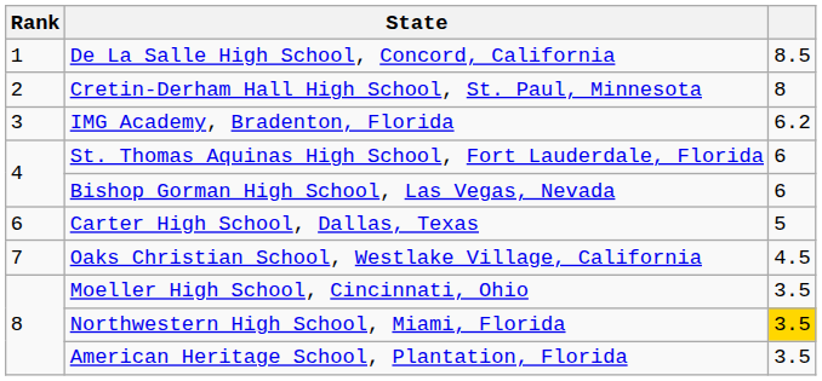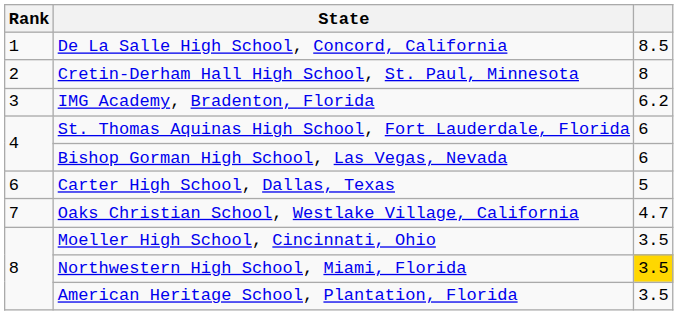 <table class="wikitable sortable">
 <tr>
 <th>Rank</th>
 <th>State</th>
 <th></th>
 </tr>
 <tr>
 <td rowspan=1>1</td>
 <td><a href='#'>De La Salle High School</a>, <a href='#'>Concord, California</a></td>
 <td>8.5</td>
 </tr>
 <tr>
 <td rowspan=1>2</td>
 <td><a href='#'>Cretin-Derham Hall High School</a>, <a href='#'>St. Paul, Minnesota</a></td>
 <td>8</td>
 </tr>
 <tr>
 <td rowspan=1>3</td>
 <td><a href='#'>IMG Academy</a>, <a href='#'>Bradenton, Florida</a></td>
 <td>6.2</td>
 </tr>
 <tr>
 <td rowspan=2>4</td>
 <td><a href='#'>St. Thomas Aquinas High School</a>, <a href='#'>Fort Lauderdale, Florida</a></td>
 <td>6</td>
 </tr>
 <tr>
 <td><a href='#'>Bishop Gorman High School</a>, <a href='#'>Las Vegas, Nevada</a></td>
 <td>6</td>
 </tr>
 <tr>
 <td rowspan=1>6</td>
 <td><a href='#'>Carter High School</a>, <a href='#'>Dallas, Texas</a></td>
 <td>5</td>
 </tr>
 <tr>
 <td rowspan=1>7</td>
 <td><a href='#'>Oaks Christian School</a>, <a href='#'>Westlake Village, California</a></td>
-<td>4.5</td>
+<td>4.7</td>
 </tr>
 <tr>
 <td rowspan=3>8</td>
 <td><a href='#'>Moeller High School</a>, <a href='#'>Cincinnati, Ohio</a></td>
 <td>3.5</td>
 </tr>
 <tr>
 <td><a href='#'>Northwestern High School</a>, <a href='#'>Miami, Florida</a></td>
 <td style="background: gold;">3.5</td>
 </tr>
 <tr>
 <td><a href='#'>American Heritage School</a>, <a href='#'>Plantation, Florida</a></td>
 <td>3.5</td>
 </tr>
 </table>
